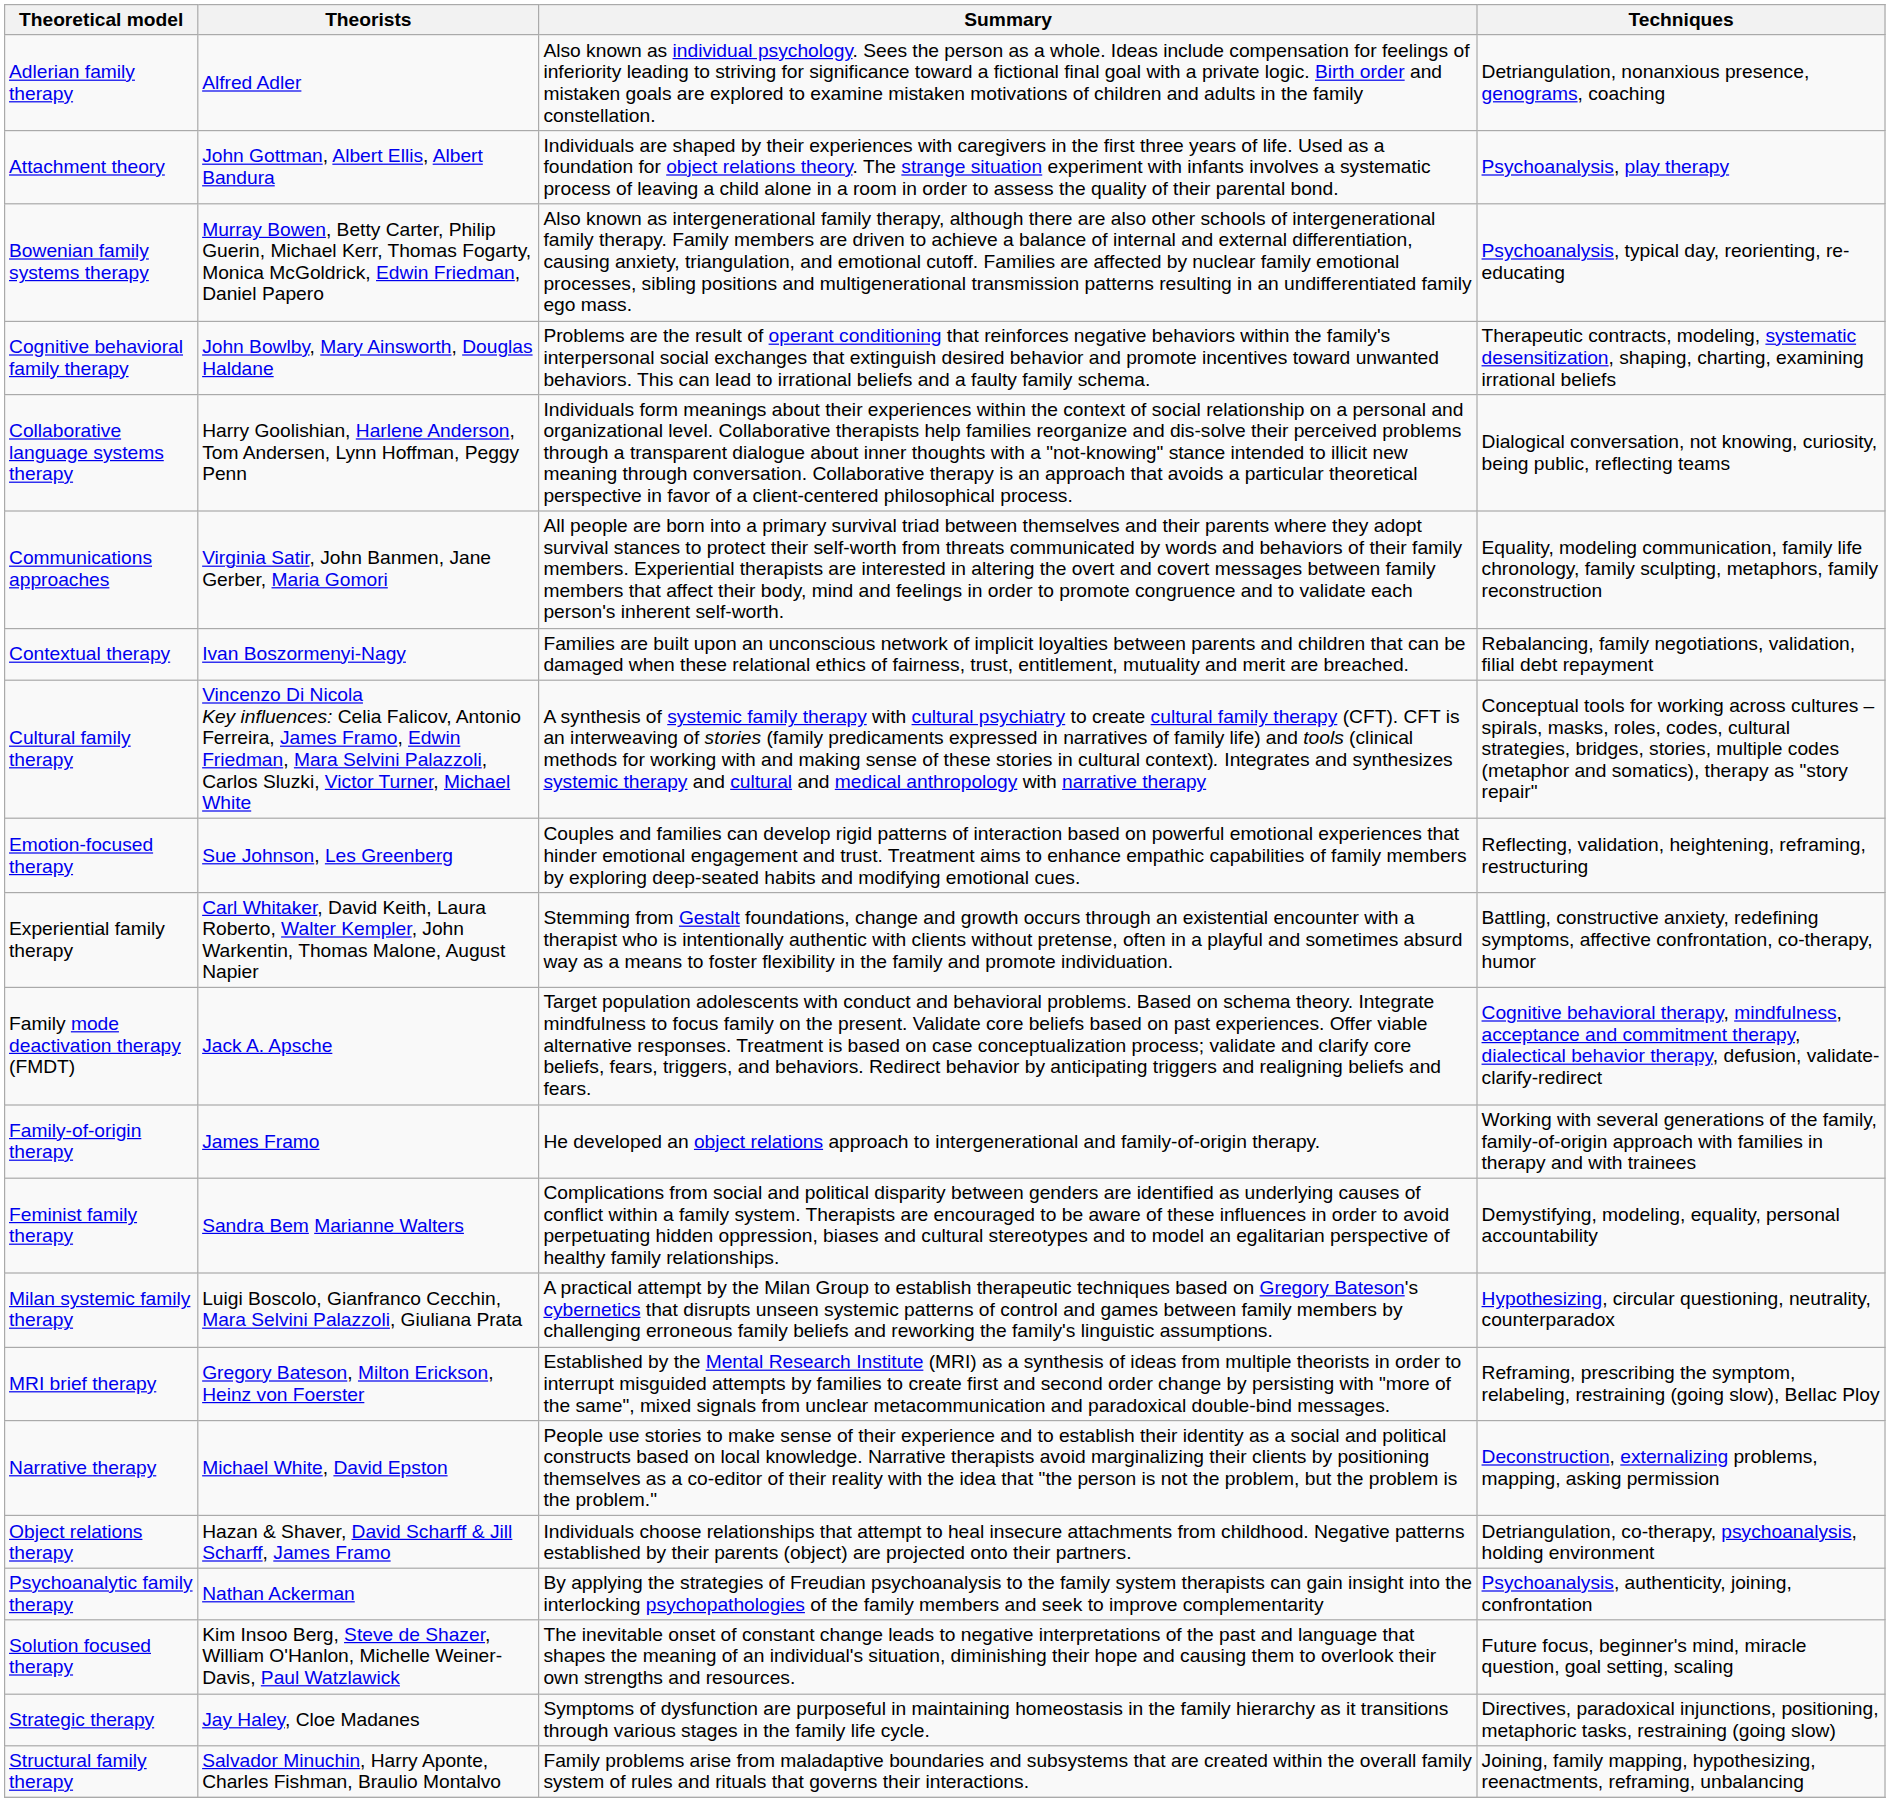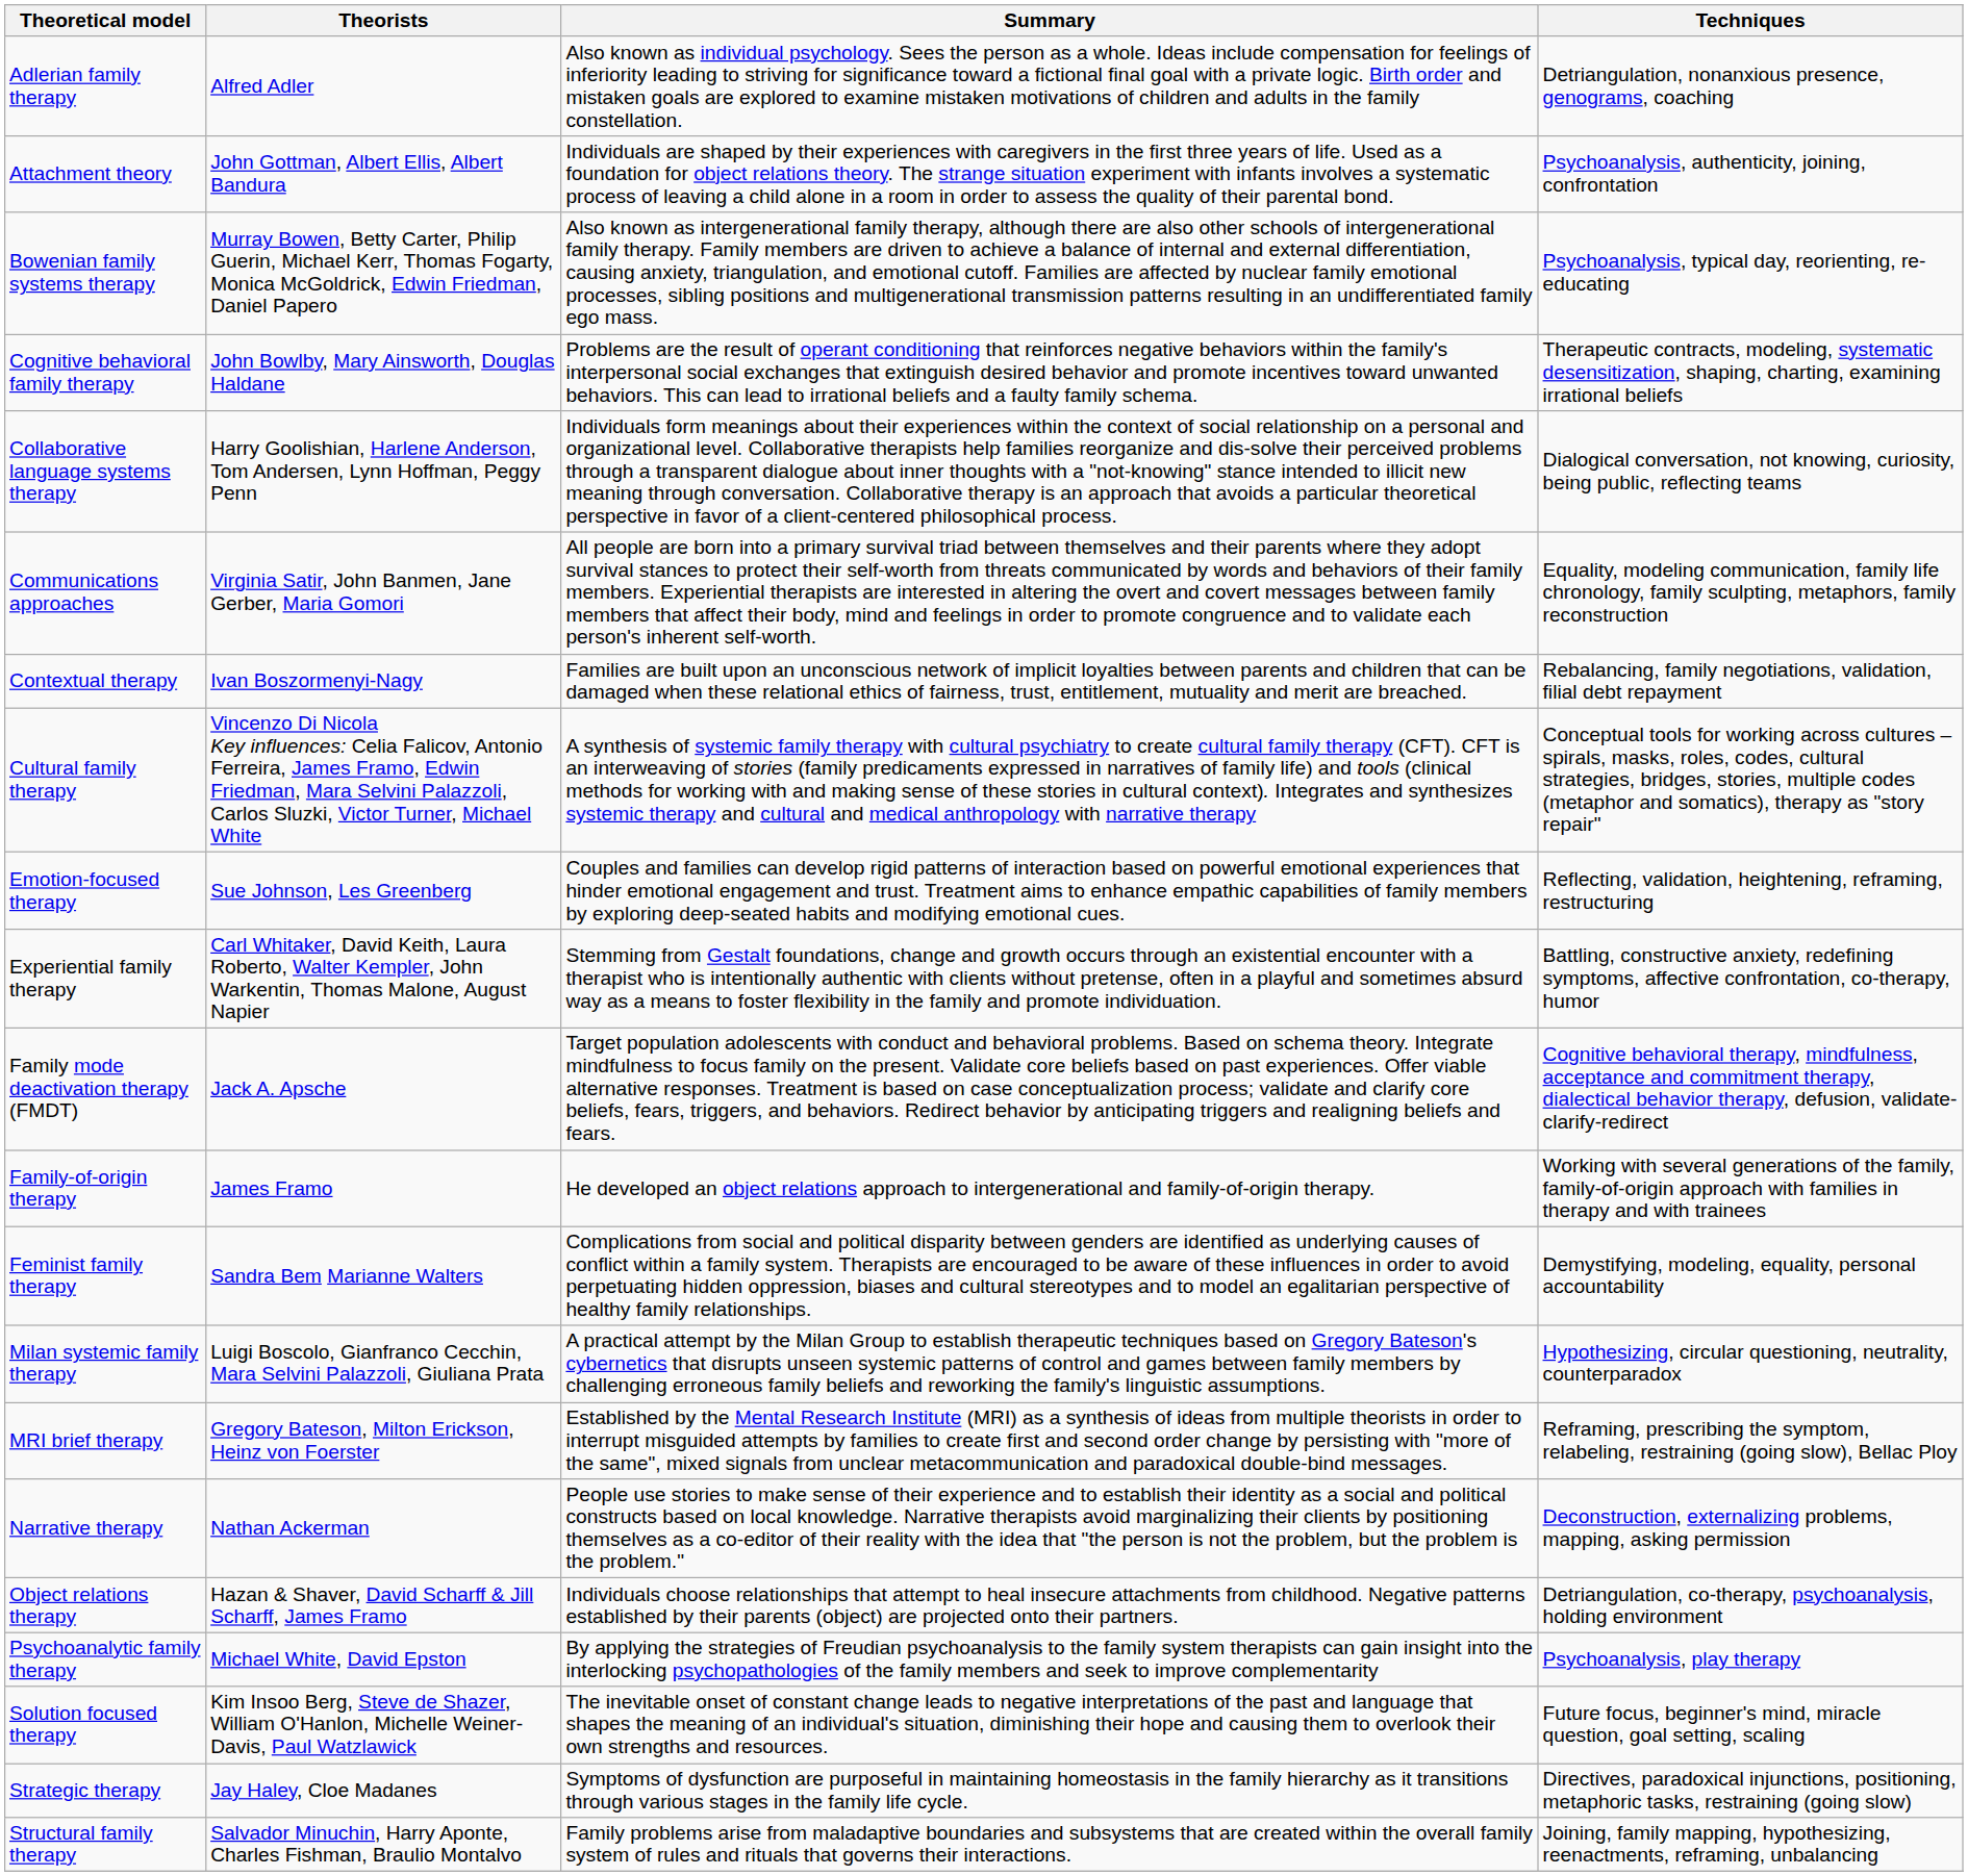 <table class="wikitable">
 <tr>
 <th>Theoretical model</th>
 <th>Theorists</th>
 <th>Summary</th>
 <th>Techniques</th>
 </tr>
 <tr>
 <td><a href='#'>Adlerian family therapy</a></td>
 <td><a href='#'>Alfred Adler</a></td>
 <td>Also known as <a href='#'>individual psychology</a>. Sees the person as a whole. Ideas include compensation for feelings of inferiority leading to striving for significance toward a fictional final goal with a private logic. <a href='#'>Birth order</a> and mistaken goals are explored to examine mistaken motivations of children and adults in the family constellation.</td>
 <td>Detriangulation, nonanxious presence, <a href='#'>genograms</a>, coaching</td>
 </tr>
 <tr>
 <td><a href='#'>Attachment theory</a></td>
 <td><a href='#'>John Gottman</a>, <a href='#'>Albert Ellis</a>, <a href='#'>Albert Bandura</a></td>
 <td>Individuals are shaped by their experiences with caregivers in the first three years of life. Used as a foundation for <a href='#'>object relations theory</a>. The <a href='#'>strange situation</a> experiment with infants involves a systematic process of leaving a child alone in a room in order to assess the quality of their parental bond.</td>
-<td><a href='#'>Psychoanalysis</a>, <a href='#'>play therapy</a></td>
+<td><a href='#'>Psychoanalysis</a>, authenticity, joining, confrontation</td>
 </tr>
 <tr>
 <td><a href='#'>Bowenian family systems therapy</a></td>
 <td><a href='#'>Murray Bowen</a>, Betty Carter, Philip Guerin, Michael Kerr, Thomas Fogarty, Monica McGoldrick, <a href='#'>Edwin Friedman</a>, Daniel Papero</td>
 <td>Also known as intergenerational family therapy, although there are also other schools of intergenerational family therapy. Family members are driven to achieve a balance of internal and external differentiation, causing anxiety, triangulation, and emotional cutoff. Families are affected by nuclear family emotional processes, sibling positions and multigenerational transmission patterns resulting in an undifferentiated family ego mass.</td>
 <td><a href='#'>Psychoanalysis</a>, typical day, reorienting, re-educating</td>
 </tr>
 <tr>
 <td><a href='#'>Cognitive behavioral family therapy</a></td>
 <td><a href='#'>John Bowlby</a>, <a href='#'>Mary Ainsworth</a>, <a href='#'>Douglas Haldane</a></td>
 <td>Problems are the result of <a href='#'>operant conditioning</a> that reinforces negative behaviors within the family's interpersonal social exchanges that extinguish desired behavior and promote incentives toward unwanted behaviors. This can lead to irrational beliefs and a faulty family schema.</td>
 <td>Therapeutic contracts, modeling, <a href='#'>systematic desensitization</a>, shaping, charting, examining irrational beliefs</td>
 </tr>
 <tr>
 <td><a href='#'>Collaborative language systems therapy</a></td>
 <td>Harry Goolishian, <a href='#'>Harlene Anderson</a>, Tom Andersen, Lynn Hoffman, Peggy Penn</td>
 <td>Individuals form meanings about their experiences within the context of social relationship on a personal and organizational level. Collaborative therapists help families reorganize and dis-solve their perceived problems through a transparent dialogue about inner thoughts with a "not-knowing" stance intended to illicit new meaning through conversation. Collaborative therapy is an approach that avoids a particular theoretical perspective in favor of a client-centered philosophical process.</td>
 <td>Dialogical conversation, not knowing, curiosity, being public, reflecting teams</td>
 </tr>
 <tr>
 <td><a href='#'>Communications approaches</a></td>
 <td><a href='#'>Virginia Satir</a>, John Banmen, Jane Gerber, <a href='#'>Maria Gomori</a></td>
 <td>All people are born into a primary survival triad between themselves and their parents where they adopt survival stances to protect their self-worth from threats communicated by words and behaviors of their family members. Experiential therapists are interested in altering the overt and covert messages between family members that affect their body, mind and feelings in order to promote congruence and to validate each person's inherent self-worth.</td>
 <td>Equality, modeling communication, family life chronology, family sculpting, metaphors, family reconstruction</td>
 </tr>
 <tr>
 <td><a href='#'>Contextual therapy</a></td>
 <td><a href='#'>Ivan Boszormenyi-Nagy</a></td>
 <td>Families are built upon an unconscious network of implicit loyalties between parents and children that can be damaged when these relational ethics of fairness, trust, entitlement, mutuality and merit are breached.</td>
 <td>Rebalancing, family negotiations, validation, filial debt repayment</td>
 </tr>
 <tr>
 <td><a href='#'>Cultural family therapy</a></td>
 <td><a href='#'>Vincenzo Di Nicola</a><br><em>Key influences:</em> Celia Falicov, Antonio Ferreira, <a href='#'>James Framo</a>, <a href='#'>Edwin Friedman</a>, <a href='#'>Mara Selvini Palazzoli</a>,  Carlos Sluzki, <a href='#'>Victor Turner</a>, <a href='#'>Michael White</a></td>
 <td>A synthesis of <a href='#'>systemic family therapy</a> with <a href='#'>cultural psychiatry</a> to create <a href='#'>cultural family therapy</a> (CFT). CFT is an interweaving of <em>stories</em> (family predicaments expressed in narratives of family life) and <em>tools</em> (clinical methods for working with and making sense of these stories in cultural context)<em>.</em> Integrates and synthesizes <a href='#'>systemic therapy</a> and <a href='#'>cultural</a> and <a href='#'>medical anthropology</a> with <a href='#'>narrative therapy</a></td>
 <td>Conceptual tools for working across cultures – spirals, masks, roles, codes, cultural strategies, bridges, stories, multiple codes (metaphor and somatics), therapy as "story repair"</td>
 </tr>
 <tr>
 <td><a href='#'>Emotion-focused therapy</a></td>
 <td><a href='#'>Sue Johnson</a>, <a href='#'>Les Greenberg</a></td>
 <td>Couples and families can develop rigid patterns of interaction based on powerful emotional experiences that hinder emotional engagement and trust. Treatment aims to enhance empathic capabilities of family members by exploring deep-seated habits and modifying emotional cues.</td>
 <td>Reflecting, validation, heightening, reframing, restructuring</td>
 </tr>
 <tr>
 <td>Experiential family therapy</td>
 <td><a href='#'>Carl Whitaker</a>, David Keith, Laura Roberto, <a href='#'>Walter Kempler</a>, John Warkentin, Thomas Malone, August Napier</td>
 <td>Stemming from <a href='#'>Gestalt</a> foundations, change and growth occurs through an existential encounter with a therapist who is intentionally authentic with clients without pretense, often in a playful and sometimes absurd way as a means to foster flexibility in the family and promote individuation.</td>
 <td>Battling, constructive anxiety, redefining symptoms, affective confrontation, co-therapy, humor</td>
 </tr>
 <tr>
 <td>Family <a href='#'>mode deactivation therapy</a> (FMDT)</td>
 <td><a href='#'>Jack A. Apsche</a></td>
 <td>Target population adolescents with conduct and behavioral problems. Based on schema theory. Integrate mindfulness to focus family on the present. Validate core beliefs based on past experiences. Offer viable alternative responses. Treatment is based on case conceptualization process; validate and clarify core beliefs, fears, triggers, and behaviors. Redirect behavior by anticipating triggers and realigning beliefs and fears.</td>
 <td><a href='#'>Cognitive behavioral therapy</a>, <a href='#'>mindfulness</a>, <a href='#'>acceptance and commitment therapy</a>, <a href='#'>dialectical behavior therapy</a>, defusion, validate-clarify-redirect</td>
 </tr>
 <tr>
 <td><a href='#'>Family-of-origin therapy</a></td>
 <td><a href='#'>James Framo</a></td>
 <td>He developed an <a href='#'>object relations</a> approach to intergenerational and family-of-origin therapy.</td>
 <td>Working with several generations of the family, family-of-origin approach with families in therapy and with trainees</td>
 </tr>
 <tr>
 <td><a href='#'>Feminist family therapy</a></td>
 <td><a href='#'>Sandra Bem</a> <a href='#'>Marianne Walters</a></td>
 <td>Complications from social and political disparity between genders are identified as underlying causes of conflict within a family system. Therapists are encouraged to be aware of these influences in order to avoid perpetuating hidden oppression, biases and cultural stereotypes and to model an egalitarian perspective of healthy family relationships.</td>
 <td>Demystifying, modeling, equality, personal accountability</td>
 </tr>
 <tr>
 <td><a href='#'>Milan systemic family therapy</a></td>
 <td>Luigi Boscolo, Gianfranco Cecchin, <a href='#'>Mara Selvini Palazzoli</a>, Giuliana Prata</td>
 <td>A practical attempt by the Milan Group to establish therapeutic techniques based on <a href='#'>Gregory Bateson</a>'s <a href='#'>cybernetics</a> that disrupts unseen systemic patterns of control and games between family members by challenging erroneous family beliefs and reworking the family's linguistic assumptions.</td>
 <td><a href='#'>Hypothesizing</a>, circular questioning, neutrality, counterparadox</td>
 </tr>
 <tr>
 <td><a href='#'>MRI brief therapy</a></td>
 <td><a href='#'>Gregory Bateson</a>, <a href='#'>Milton Erickson</a>, <a href='#'>Heinz von Foerster</a></td>
 <td>Established by the <a href='#'>Mental Research Institute</a> (MRI) as a synthesis of ideas from multiple theorists in order to interrupt misguided attempts by families to create first and second order change by persisting with "more of the same", mixed signals from unclear metacommunication and paradoxical double-bind messages.</td>
 <td>Reframing, prescribing the symptom, relabeling, restraining (going slow), Bellac Ploy</td>
 </tr>
 <tr>
 <td><a href='#'>Narrative therapy</a></td>
-<td><a href='#'>Michael White</a>, <a href='#'>David Epston</a></td>
+<td><a href='#'>Nathan Ackerman</a></td>
 <td>People use stories to make sense of their experience and to establish their identity as a social and political constructs based on local knowledge. Narrative therapists avoid marginalizing their clients by positioning themselves as a co-editor of their reality with the idea that "the person is not the problem, but the problem is the problem."</td>
 <td><a href='#'>Deconstruction</a>, <a href='#'>externalizing</a> problems, mapping, asking permission</td>
 </tr>
 <tr>
 <td><a href='#'>Object relations therapy</a></td>
 <td>Hazan & Shaver, <a href='#'>David Scharff & Jill Scharff</a>, <a href='#'>James Framo</a></td>
 <td>Individuals choose relationships that attempt to heal insecure attachments from childhood. Negative patterns established by their parents (object) are projected onto their partners.</td>
 <td>Detriangulation, co-therapy, <a href='#'>psychoanalysis</a>, holding environment</td>
 </tr>
 <tr>
 <td><a href='#'>Psychoanalytic family therapy</a></td>
-<td><a href='#'>Nathan Ackerman</a></td>
+<td><a href='#'>Michael White</a>, <a href='#'>David Epston</a></td>
 <td>By applying the strategies of Freudian psychoanalysis to the family system therapists can gain insight into the interlocking <a href='#'>psychopathologies</a> of the family members and seek to improve complementarity</td>
-<td><a href='#'>Psychoanalysis</a>, authenticity, joining, confrontation</td>
+<td><a href='#'>Psychoanalysis</a>, <a href='#'>play therapy</a></td>
 </tr>
 <tr>
 <td><a href='#'>Solution focused therapy</a></td>
 <td>Kim Insoo Berg, <a href='#'>Steve de Shazer</a>, William O'Hanlon, Michelle Weiner-Davis, <a href='#'>Paul Watzlawick</a></td>
 <td>The inevitable onset of constant change leads to negative interpretations of the past and language that shapes the meaning of an individual's situation, diminishing their hope and causing them to overlook their own strengths and resources.</td>
 <td>Future focus, beginner's mind, miracle question, goal setting, scaling</td>
 </tr>
 <tr>
 <td><a href='#'>Strategic therapy</a></td>
 <td><a href='#'>Jay Haley</a>, Cloe Madanes</td>
 <td>Symptoms of dysfunction are purposeful in maintaining homeostasis in the family hierarchy as it transitions through various stages in the family life cycle.</td>
 <td>Directives, paradoxical injunctions, positioning, metaphoric tasks, restraining (going slow)</td>
 </tr>
 <tr>
 <td><a href='#'>Structural family therapy</a></td>
 <td><a href='#'>Salvador Minuchin</a>, Harry Aponte, Charles Fishman, Braulio Montalvo</td>
 <td>Family problems arise from maladaptive boundaries and subsystems that are created within the overall family system of rules and rituals that governs their interactions.</td>
 <td>Joining, family mapping, hypothesizing, reenactments, reframing, unbalancing</td>
 </tr>
 <tr>
 </tr>
 </table>
